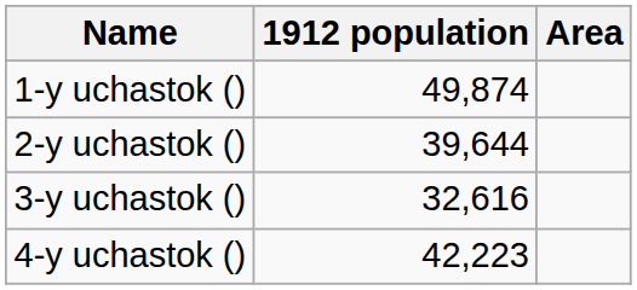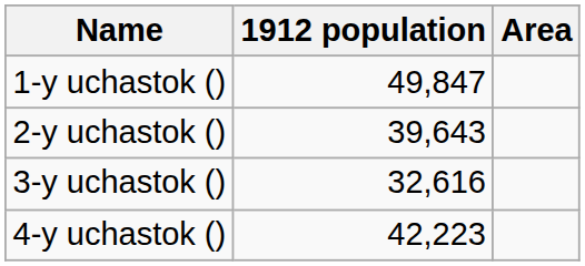 <table class="wikitable sortable">
 <tr>
 <th>Name</th>
 <th>1912 population</th>
 <th>Area</th>
 </tr>
 <tr>
 <td>1-y uchastok ()</td>
-<td align="right">49,874</td>
+<td align="right">49,847</td>
 <td></td>
 </tr>
 <tr>
 <td>2-y uchastok ()</td>
-<td align="right">39,644</td>
+<td align="right">39,643</td>
 <td></td>
 </tr>
 <tr>
 <td>3-y uchastok ()</td>
 <td align="right">32,616</td>
 <td></td>
 </tr>
 <tr>
 <td>4-y uchastok ()</td>
 <td align="right">42,223</td>
 <td></td>
 </tr>
 </table>
